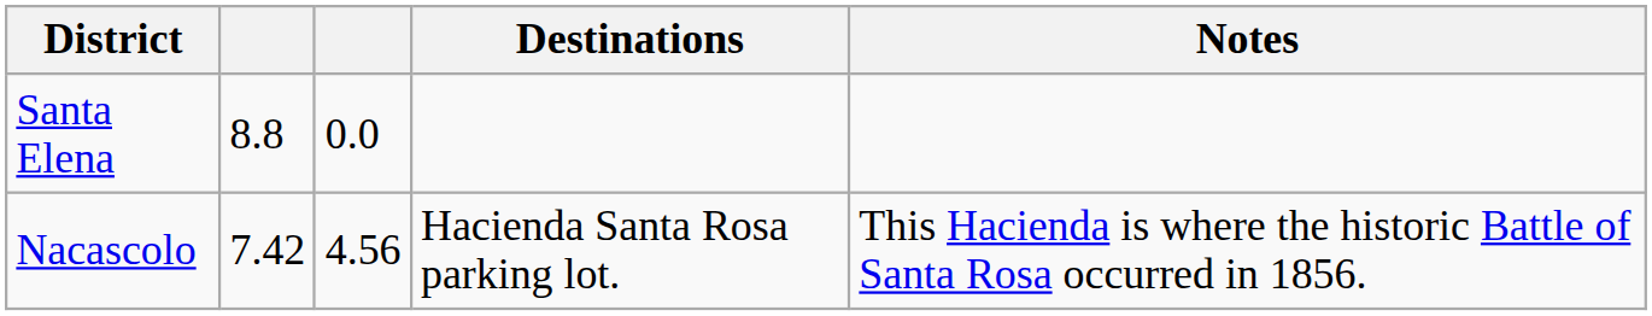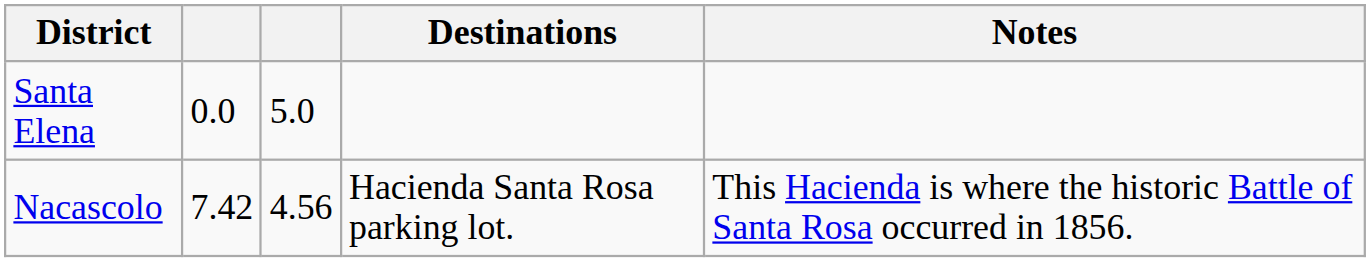 <table class="wikitable">
 <tr>
 <th scope="col">District</th>
 <th scope="col"></th>
 <th scope="col"></th>
 <th scope="col">Destinations</th>
 <th scope="col">Notes</th>
 </tr>
 <tr>
 <td><a href='#'>Santa Elena</a></td>
-<td>8.8</td>
 <td>0.0</td>
+<td>5.0</td>
 <td></td>
 <td></td>
 </tr>
 <tr>
 <td><a href='#'>Nacascolo</a></td>
 <td>7.42</td>
 <td>4.56</td>
 <td>Hacienda Santa Rosa parking lot.</td>
 <td>This <a href='#'>Hacienda</a> is where the historic <a href='#'>Battle of Santa Rosa</a> occurred in 1856.</td>
 </tr>
 </table>
